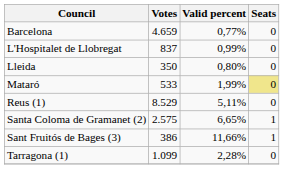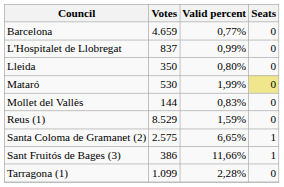 <table class="wikitable sortable">
 <tr>
 <th>Council</th>
 <th>Votes</th>
 <th>Valid percent</th>
 <th>Seats</th>
 </tr>
 <tr>
 <td>Barcelona</td>
 <td align="right">4.659</td>
 <td align="right">0,77%</td>
 <td align="right">0</td>
 </tr>
 <tr>
 <td>L'Hospitalet de Llobregat</td>
 <td align="right">837</td>
 <td align="right">0,99%</td>
 <td align="right">0</td>
 </tr>
 <tr>
 <td>Lleida</td>
 <td align="right">350</td>
 <td align="right">0,80%</td>
 <td align="right">0</td>
 </tr>
 <tr>
 <td>Mataró</td>
-<td align="right">533</td>
+<td align="right">530</td>
 <td align="right">1,99%</td>
 <td align="right" style="background: khaki;">0</td>
 </tr>
 <tr>
+<td>Mollet del Vallès</td>
+<td align="right">144</td>
+<td align="right">0,83%</td>
+<td align="right">0</td>
+</tr>
+<tr>
 <td>Reus (1)</td>
 <td align="right">8.529</td>
-<td align="right">5,11%</td>
+<td align="right">1,59%</td>
 <td align="right">0</td>
 </tr>
 <tr>
 <td>Santa Coloma de Gramanet (2)</td>
 <td align="right">2.575</td>
 <td align="right">6,65%</td>
 <td align="right">1</td>
 </tr>
 <tr>
 <td>Sant Fruitós de Bages (3)</td>
 <td align="right">386</td>
 <td align="right">11,66%</td>
 <td align="right">1</td>
 </tr>
 <tr>
 <td>Tarragona (1)</td>
 <td align="right">1.099</td>
 <td align="right">2,28%</td>
 <td align="right">0</td>
 </tr>
 <tr>
 </tr>
 </table>
